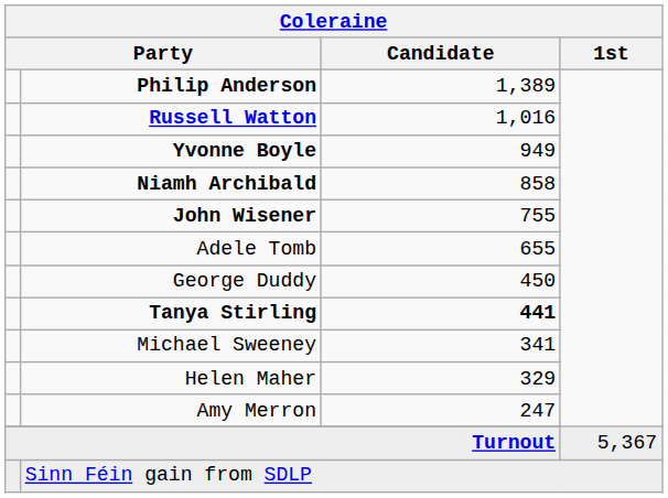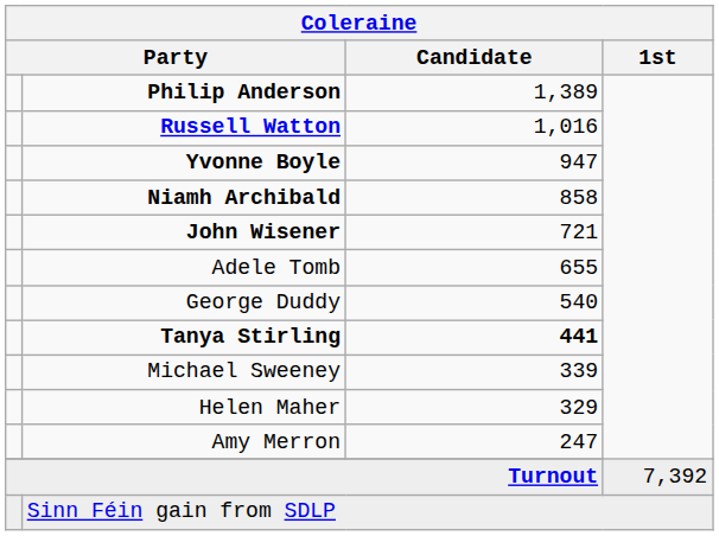 <table class="wikitable">
 <tr>
 <th colspan="4" align="center"><a href='#'>Coleraine</a></th>
 </tr>
 <tr>
 <th colspan="2" align="center" width=200>Party</th>
 <th width=150>Candidate</th>
 <th width=60>1st </th>
 </tr>
 <tr>
 <td></td>
 <td align="right"><strong>Philip Anderson</strong></td>
 <td align="right">1,389</td>
 </tr>
 <tr>
 <td></td>
 <td align="right"><strong><a href='#'>Russell Watton</a></strong></td>
 <td align="right">1,016</td>
 </tr>
 <tr>
 <td></td>
 <td align="right"><strong>Yvonne Boyle</strong></td>
-<td align="right">949</td>
+<td align="right">947</td>
 </tr>
 <tr>
 <td></td>
 <td align="right"><strong>Niamh Archibald</strong></td>
 <td align="right">858</td>
 </tr>
 <tr>
 <td></td>
 <td align="right"><strong>John Wisener</strong></td>
-<td align="right">755</td>
+<td align="right">721</td>
 </tr>
 <tr>
 <td></td>
 <td align="right">Adele Tomb</td>
 <td align="right">655</td>
 </tr>
 <tr>
 <td></td>
 <td align="right">George Duddy</td>
-<td align="right">450</td>
+<td align="right">540</td>
 </tr>
 <tr>
 <td></td>
 <td align="right"><strong>Tanya Stirling</strong></td>
 <td align="right"><strong>441</strong></td>
 </tr>
 <tr>
 <td></td>
 <td align="right">Michael Sweeney</td>
-<td align="right">341</td>
+<td align="right">339</td>
 </tr>
 <tr>
 <td></td>
 <td align="right">Helen Maher</td>
 <td align="right">329</td>
 </tr>
 <tr>
 <td></td>
 <td align="right">Amy Merron</td>
 <td align="right">247</td>
 </tr>
 <tr>
 </tr>
 <tr bgcolor="EEEEEE">
 <td colspan=3 align="right"><strong><a href='#'>Turnout</a></strong></td>
-<td align="right">5,367</td>
+<td align="right">7,392</td>
 </tr>
 <tr bgcolor="EEEEEE">
 <td bgcolor=></td>
 <td colspan=4 bgcolor="EEEEEE"><a href='#'>Sinn Féin</a> gain from <a href='#'>SDLP</a></td>
 </tr>
 </table>
